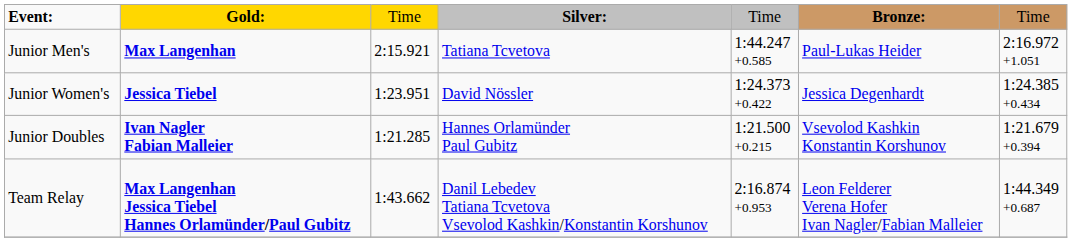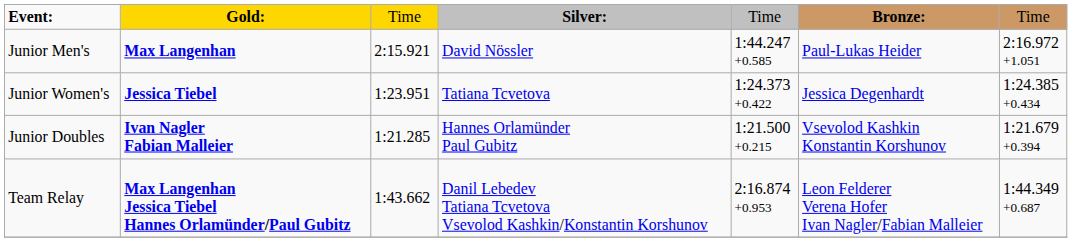 <table class="wikitable" style="width:85%;">
 <tr>
 <td><strong>Event:</strong></td>
 <td !  style="text-align:center; background:gold;"><strong>Gold:</strong></td>
 <td !  style="text-align:center; background:gold;">Time</td>
 <td !  style="text-align:center; background:silver;"><strong>Silver:</strong></td>
 <td !  style="text-align:center; background:silver;">Time</td>
 <td !  style="text-align:center; background:#c96;"><strong>Bronze:</strong></td>
 <td !  style="text-align:center; background:#c96;">Time</td>
 </tr>
 <tr>
 <td>Junior Men's</td>
 <td><strong> <a href='#'>Max Langenhan</a></strong></td>
 <td>2:15.921</td>
-<td> <a href='#'>Tatiana Tcvetova</a></td>
+<td> <a href='#'>David Nössler</a></td>
 <td>1:44.247<br><small>+0.585</small></td>
 <td> <a href='#'>Paul-Lukas Heider</a></td>
 <td>2:16.972<br><small>+1.051</small></td>
 </tr>
 <tr>
 <td>Junior Women's</td>
 <td><strong> <a href='#'>Jessica Tiebel</a></strong></td>
 <td>1:23.951</td>
-<td> <a href='#'>David Nössler</a></td>
+<td> <a href='#'>Tatiana Tcvetova</a></td>
 <td>1:24.373<br><small>+0.422</small></td>
 <td> <a href='#'>Jessica Degenhardt</a></td>
 <td>1:24.385<br><small>+0.434</small></td>
 </tr>
 <tr>
 <td>Junior Doubles</td>
 <td><strong><a href='#'>Ivan Nagler</a><br><a href='#'>Fabian Malleier</a><br><small></small></strong></td>
 <td>1:21.285</td>
 <td><a href='#'>Hannes Orlamünder</a><br><a href='#'>Paul Gubitz</a><br><small></small></td>
 <td>1:21.500<br><small>+0.215</small></td>
 <td><a href='#'>Vsevolod Kashkin</a><br><a href='#'>Konstantin Korshunov</a><br><small></small></td>
 <td>1:21.679<br><small>+0.394</small></td>
 </tr>
 <tr>
 <td>Team Relay</td>
 <td><strong><br><a href='#'>Max Langenhan</a><br><a href='#'>Jessica Tiebel</a><br><a href='#'>Hannes Orlamünder</a>/<a href='#'>Paul Gubitz</a></strong></td>
 <td>1:43.662</td>
 <td><br><a href='#'>Danil Lebedev</a><br><a href='#'>Tatiana Tcvetova</a><br><a href='#'>Vsevolod Kashkin</a>/<a href='#'>Konstantin Korshunov</a></td>
 <td>2:16.874<br><small>+0.953</small></td>
 <td><br><a href='#'>Leon Felderer</a><br><a href='#'>Verena Hofer</a><br><a href='#'>Ivan Nagler</a>/<a href='#'>Fabian Malleier</a></td>
 <td>1:44.349<br><small>+0.687</small></td>
 </tr>
 <tr>
 </tr>
 </table>
